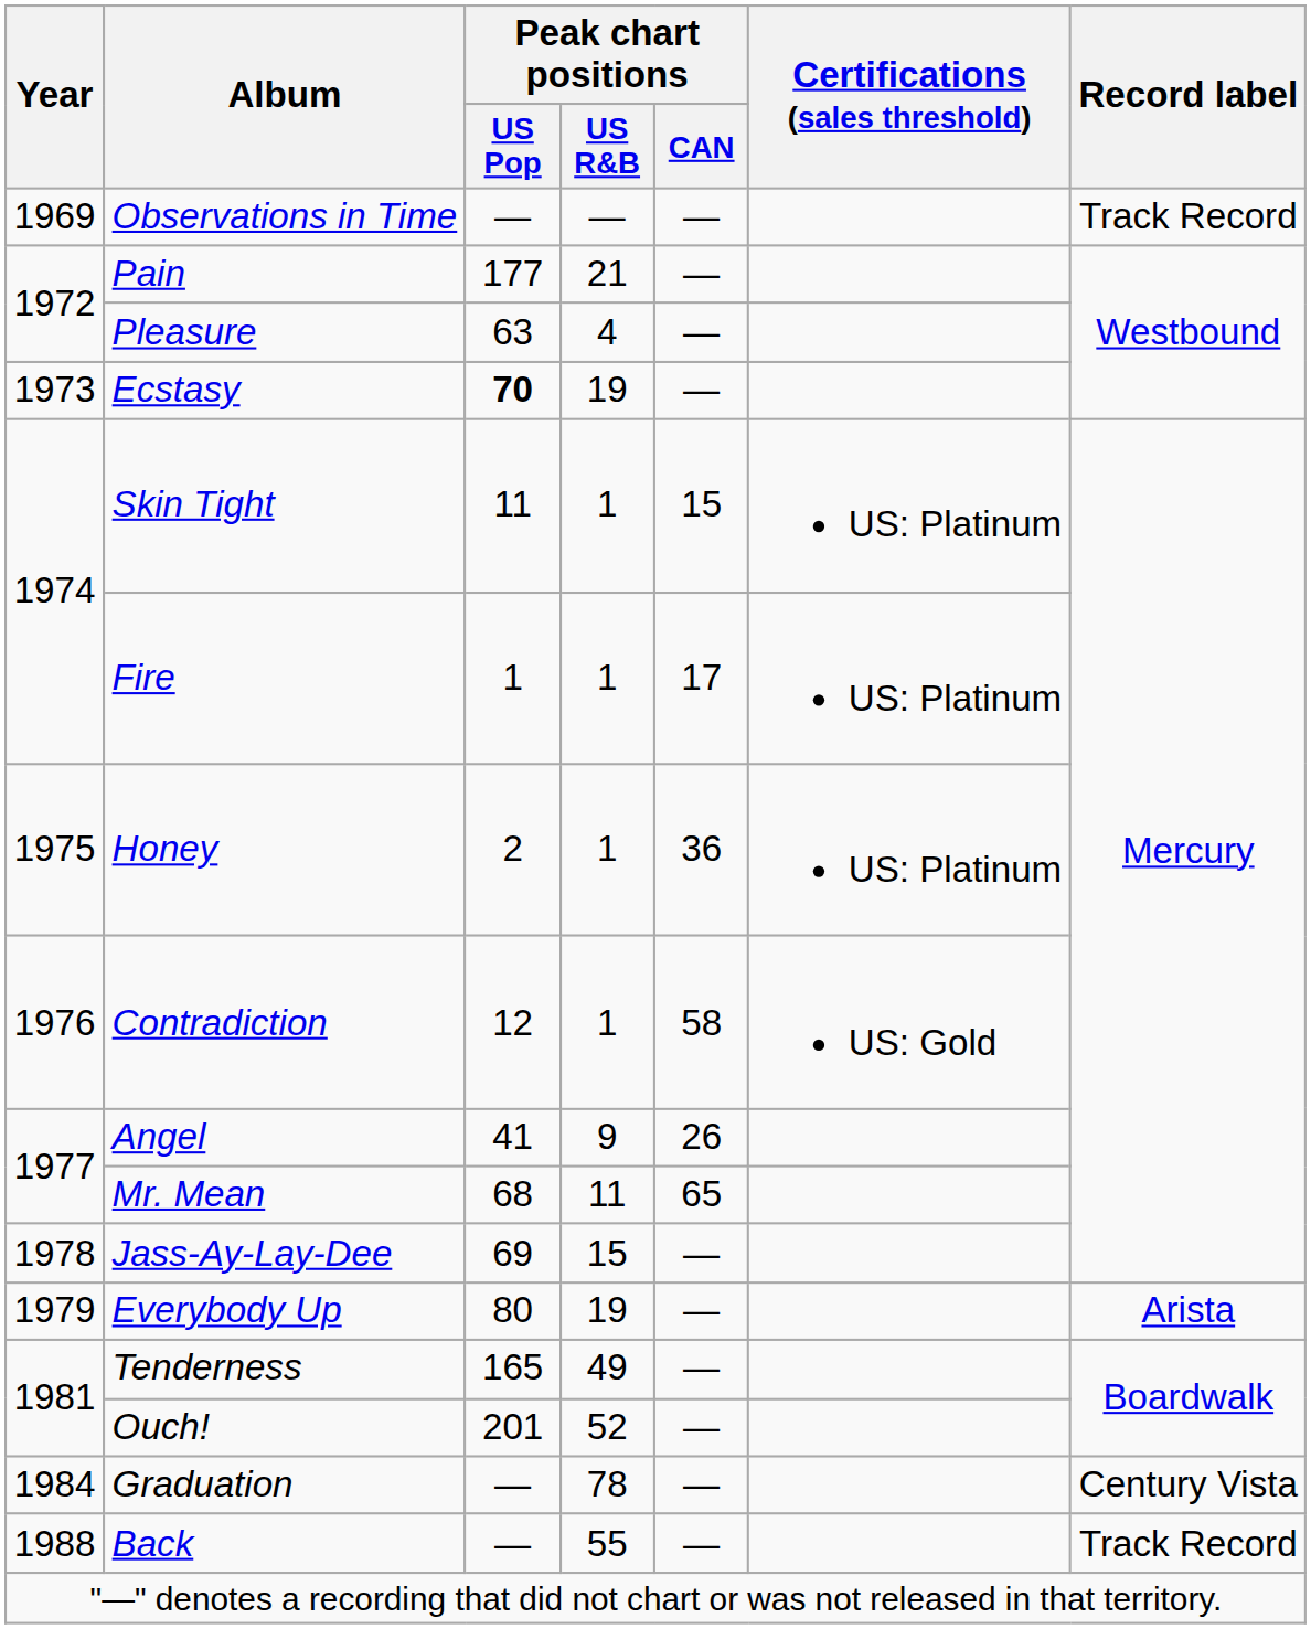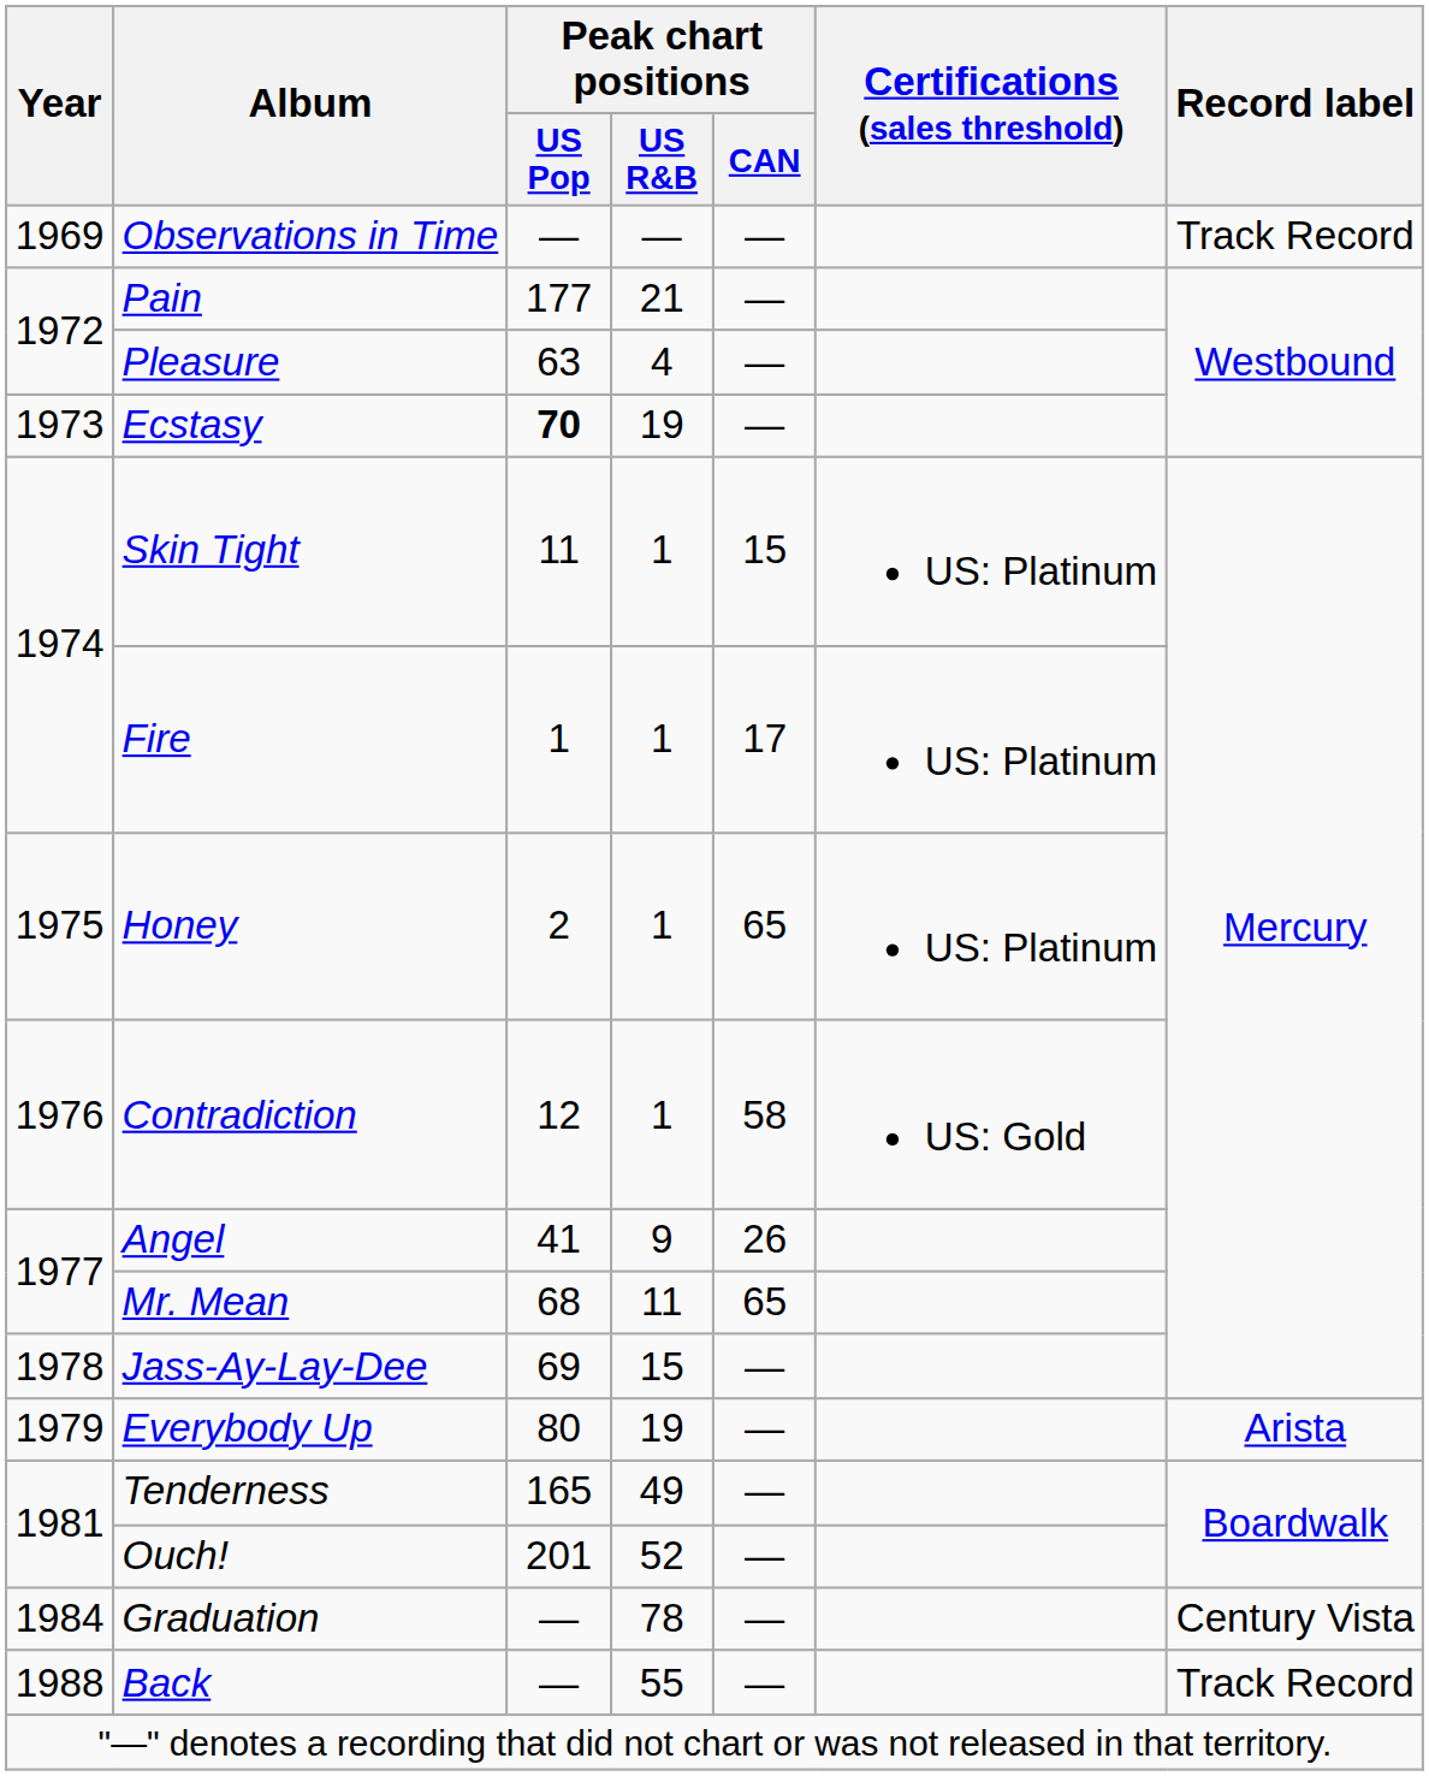 <table class="wikitable" style="text-align:center;">
 <tr>
 <th rowspan="2">Year</th>
 <th rowspan="2">Album</th>
 <th colspan="3">Peak chart positions</th>
 <th rowspan="2"><a href='#'>Certifications</a><br><small>(<a href='#'>sales threshold</a>)</small></th>
 <th rowspan="2">Record label</th>
 </tr>
 <tr style="font-size:smaller;">
 <th style="width:35px;"><a href='#'>US Pop</a><br></th>
 <th style="width:35px;"><a href='#'>US<br>R&B</a><br></th>
 <th style="width:35px;"><a href='#'>CAN</a><br></th>
 </tr>
 <tr>
 <td>1969</td>
 <td style="text-align:left;"><em><a href='#'>Observations in Time</a></em></td>
 <td>—</td>
 <td>—</td>
 <td>—</td>
 <td style="text-align:left;"></td>
 <td>Track Record</td>
 </tr>
 <tr>
 <td rowspan="2">1972</td>
 <td style="text-align:left;"><em><a href='#'>Pain</a></em></td>
 <td>177</td>
 <td>21</td>
 <td>—</td>
 <td style="text-align:left;"></td>
 <td rowspan="3"><a href='#'>Westbound</a></td>
 </tr>
 <tr>
 <td style="text-align:left;"><em><a href='#'>Pleasure</a></em></td>
 <td>63</td>
 <td>4</td>
 <td>—</td>
 <td style="text-align:left;"></td>
 </tr>
 <tr>
 <td>1973</td>
 <td style="text-align:left;"><em><a href='#'>Ecstasy</a></em></td>
 <td><strong>70</strong></td>
 <td>19</td>
 <td>—</td>
 <td style="text-align:left;"></td>
 </tr>
 <tr>
 <td rowspan="2">1974</td>
 <td style="text-align:left;"><em><a href='#'>Skin Tight</a></em></td>
 <td>11</td>
 <td>1</td>
 <td>15</td>
 <td style="text-align:left;"><br><ul><li>US: Platinum</li></ul></td>
 <td rowspan="7"><a href='#'>Mercury</a></td>
 </tr>
 <tr>
 <td style="text-align:left;"><em><a href='#'>Fire</a></em></td>
 <td>1</td>
 <td>1</td>
 <td>17</td>
 <td style="text-align:left;"><br><ul><li>US: Platinum</li></ul></td>
 </tr>
 <tr>
 <td>1975</td>
 <td style="text-align:left;"><em><a href='#'>Honey</a></em></td>
 <td>2</td>
 <td>1</td>
-<td>36</td>
+<td>65</td>
 <td style="text-align:left;"><br><ul><li>US: Platinum</li></ul></td>
 </tr>
 <tr>
 <td>1976</td>
 <td style="text-align:left;"><em><a href='#'>Contradiction</a></em></td>
 <td>12</td>
 <td>1</td>
 <td>58</td>
 <td style="text-align:left;"><br><ul><li>US: Gold</li></ul></td>
 </tr>
 <tr>
 <td rowspan="2">1977</td>
 <td style="text-align:left;"><em><a href='#'>Angel</a></em></td>
 <td>41</td>
 <td>9</td>
 <td>26</td>
 <td style="text-align:left;"></td>
 </tr>
 <tr>
 <td style="text-align:left;"><em><a href='#'>Mr. Mean</a></em></td>
 <td>68</td>
 <td>11</td>
 <td>65</td>
 <td style="text-align:left;"></td>
 </tr>
 <tr>
 <td>1978</td>
 <td style="text-align:left;"><em><a href='#'>Jass-Ay-Lay-Dee</a></em></td>
 <td>69</td>
 <td>15</td>
 <td>—</td>
 <td style="text-align:left;"></td>
 </tr>
 <tr>
 <td>1979</td>
 <td style="text-align:left;"><em><a href='#'>Everybody Up</a></em></td>
 <td>80</td>
 <td>19</td>
 <td>—</td>
 <td style="text-align:left;"></td>
 <td><a href='#'>Arista</a></td>
 </tr>
 <tr>
 <td rowspan="2">1981</td>
 <td style="text-align:left;"><em>Tenderness</em></td>
 <td>165</td>
 <td>49</td>
 <td>—</td>
 <td style="text-align:left;"></td>
 <td rowspan="2"><a href='#'>Boardwalk</a></td>
 </tr>
 <tr>
 <td style="text-align:left;"><em>Ouch!</em></td>
 <td>201</td>
 <td>52</td>
 <td>—</td>
 <td style="text-align:left;"></td>
 </tr>
 <tr>
 <td>1984</td>
 <td style="text-align:left;"><em>Graduation</em></td>
 <td>—</td>
 <td>78</td>
 <td>—</td>
 <td style="text-align:left;"></td>
 <td>Century Vista</td>
 </tr>
 <tr>
 <td>1988</td>
 <td style="text-align:left;"><em><a href='#'>Back</a></em></td>
 <td>—</td>
 <td>55</td>
 <td>—</td>
 <td style="text-align:left;"></td>
 <td>Track Record</td>
 </tr>
 <tr>
 <td colspan="15" style="font-size:90%">"—" denotes a recording that did not chart or was not released in that territory.</td>
 </tr>
 </table>
